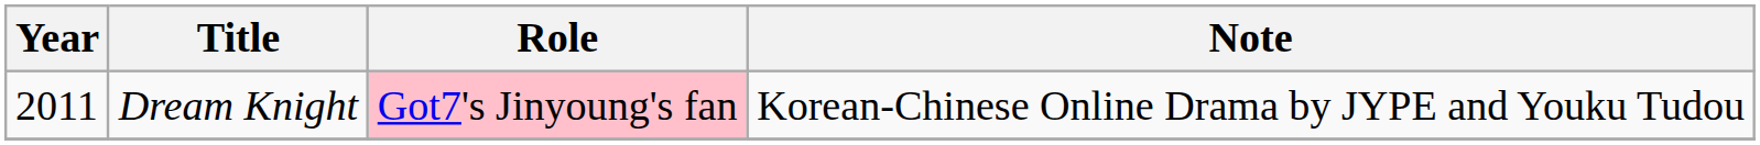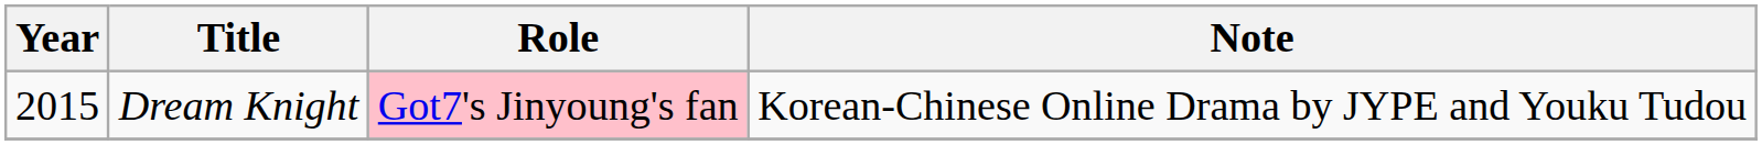 <table class="wikitable">
 <tr>
 <th>Year</th>
 <th>Title</th>
 <th>Role</th>
 <th>Note</th>
 </tr>
 <tr>
-<td>2011</td>
+<td>2015</td>
 <td><em>Dream Knight</em></td>
 <td style="background: pink;"><a href='#'>Got7</a>'s Jinyoung's fan</td>
 <td>Korean-Chinese Online Drama by JYPE and Youku Tudou</td>
 </tr>
 <tr>
 </tr>
 </table>
